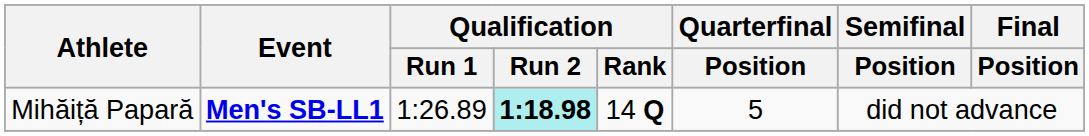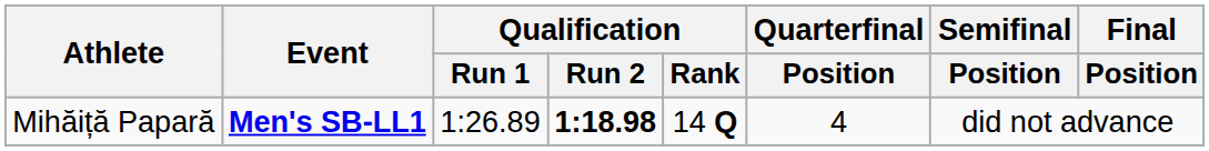 <table class="wikitable" style="font-size:90%">
 <tr>
 <th rowspan="2">Athlete</th>
 <th rowspan="2">Event</th>
 <th colspan="3">Qualification</th>
 <th>Quarterfinal</th>
 <th>Semifinal</th>
 <th>Final</th>
 </tr>
 <tr style=font-size:95%>
 <th>Run 1</th>
 <th>Run 2</th>
 <th>Rank</th>
 <th>Position</th>
 <th>Position</th>
 <th>Position</th>
 </tr>
 <tr align=center>
 <td align=left>Mihăiță Papară</td>
 <td align=left><strong><a href='#'>Men's SB-LL1</a></strong></td>
 <td>1:26.89</td>
-<td style="background: paleturquoise;"><strong>1:18.98</strong></td>
+<td><strong>1:18.98</strong></td>
 <td>14 <strong>Q</strong></td>
-<td>5</td>
+<td>4</td>
 <td colspan=2>did not advance</td>
 </tr>
 </table>
